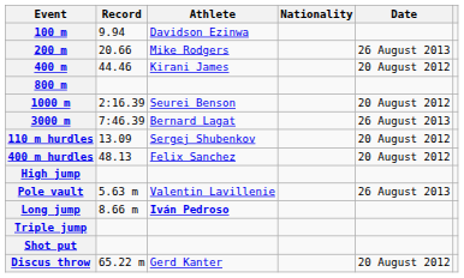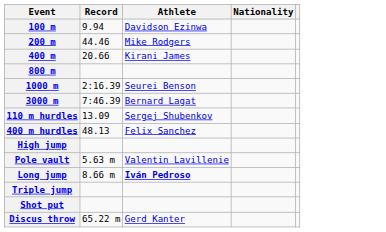 <table class="wikitable plainrowheaders sticky-header">
 <tr>
 <th scope="col">Event</th>
 <th scope="col">Record</th>
 <th scope="col">Athlete</th>
 <th scope="col">Nationality</th>
-<th scope="col">Date</th>
 <th scope="col"></th>
 </tr>
 <tr>
 <th scope="row"><a href='#'>100 m</a></th>
 <td>9.94</td>
 <td><a href='#'>Davidson Ezinwa</a></td>
 <td></td>
 <td></td>
-<td></td>
 </tr>
 <tr>
 <th scope="row"><a href='#'>200 m</a></th>
-<td>20.66</td>
+<td>44.46</td>
 <td><a href='#'>Mike Rodgers</a></td>
 <td></td>
-<td>26 August 2013</td>
 <td></td>
 </tr>
 <tr>
 <th scope="row"><a href='#'>400 m</a></th>
-<td>44.46</td>
+<td>20.66</td>
 <td><a href='#'>Kirani James</a></td>
 <td></td>
-<td>20 August 2012</td>
 <td></td>
 </tr>
 <tr>
 <th scope="row"><a href='#'>800 m</a></th>
-<td></td>
 <td></td>
 <td></td>
 <td></td>
 <td></td>
 </tr>
 <tr>
 <th scope="row"><a href='#'>1000 m</a></th>
 <td>2:16.39</td>
 <td><a href='#'>Seurei Benson</a></td>
 <td></td>
-<td>20 August 2012</td>
 <td></td>
 </tr>
 <tr>
 <th scope="row"><a href='#'>3000 m</a></th>
 <td>7:46.39</td>
 <td><a href='#'>Bernard Lagat</a></td>
 <td></td>
-<td>26 August 2013</td>
 <td></td>
 </tr>
 <tr>
 <th scope="row"><a href='#'>110 m hurdles</a></th>
 <td>13.09 </td>
 <td><a href='#'>Sergej Shubenkov</a></td>
 <td></td>
-<td>20 August 2012</td>
 <td></td>
 </tr>
 <tr>
 <th scope="row"><a href='#'>400 m hurdles</a></th>
 <td>48.13</td>
 <td><a href='#'>Felix Sanchez</a></td>
 <td></td>
-<td>20 August 2012</td>
 <td></td>
 </tr>
 <tr>
 <th scope="row"><a href='#'>High jump</a></th>
-<td></td>
 <td></td>
 <td></td>
 <td></td>
 <td></td>
 </tr>
 <tr>
 <th scope="row"><a href='#'>Pole vault</a></th>
 <td>5.63 m</td>
 <td><a href='#'>Valentin Lavillenie</a></td>
 <td></td>
-<td>26 August 2013</td>
 <td></td>
 </tr>
 <tr>
 <th scope="row"><a href='#'>Long jump</a></th>
 <td>8.66 m</td>
 <td><strong><a href='#'>Iván Pedroso</a></strong></td>
 <td></td>
 <td></td>
-<td></td>
 </tr>
 <tr>
 <th scope="row"><a href='#'>Triple jump</a></th>
-<td></td>
 <td></td>
 <td></td>
 <td></td>
 <td></td>
 </tr>
 <tr>
 <th scope="row"><a href='#'>Shot put</a></th>
 <td></td>
 <td></td>
 <td></td>
 <td></td>
-<td></td>
 </tr>
 <tr>
 <th scope="row"><a href='#'>Discus throw</a></th>
 <td>65.22 m</td>
 <td><a href='#'>Gerd Kanter</a></td>
 <td></td>
-<td>20 August 2012</td>
 <td></td>
 </tr>
 </table>
